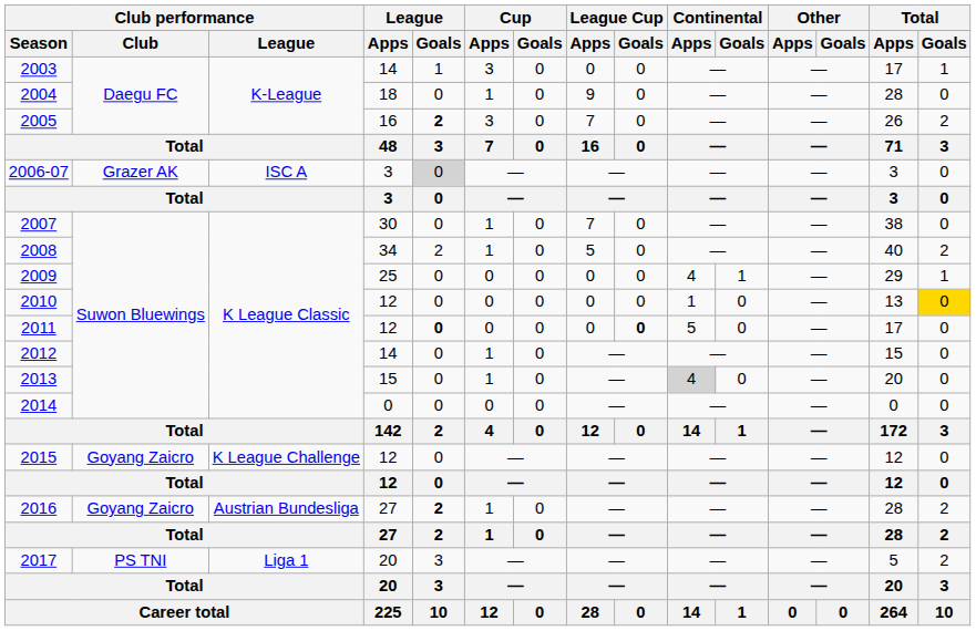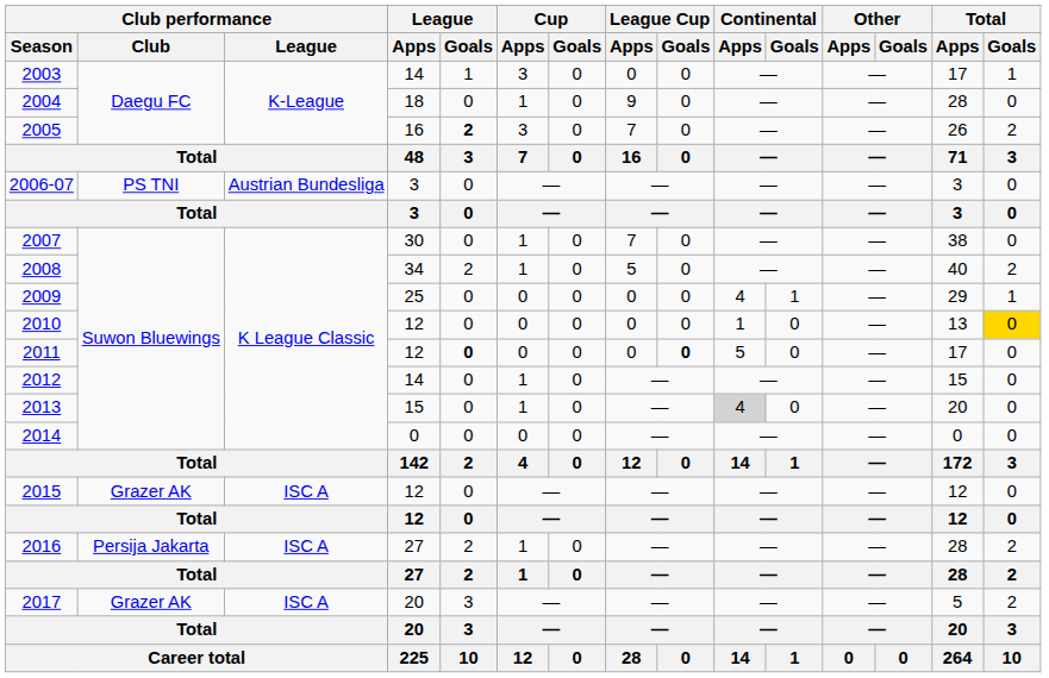 <table class="wikitable" style="text-align:center">
 <tr>
 <th colspan=3>Club performance</th>
 <th colspan=2>League</th>
 <th colspan=2>Cup</th>
 <th colspan=2>League Cup</th>
 <th colspan=2>Continental</th>
 <th colspan=2>Other</th>
 <th colspan=2>Total</th>
 </tr>
 <tr>
 <th>Season</th>
 <th>Club</th>
 <th>League</th>
 <th>Apps</th>
 <th>Goals</th>
 <th>Apps</th>
 <th>Goals</th>
 <th>Apps</th>
 <th>Goals</th>
 <th>Apps</th>
 <th>Goals</th>
 <th>Apps</th>
 <th>Goals</th>
 <th>Apps</th>
 <th>Goals</th>
 </tr>
 <tr>
 <td><a href='#'>2003</a></td>
 <td rowspan="3"><a href='#'>Daegu FC</a></td>
 <td rowspan="3"><a href='#'>K-League</a></td>
 <td>14</td>
 <td>1</td>
 <td>3</td>
 <td>0</td>
 <td>0</td>
 <td>0</td>
 <td colspan="2">—</td>
 <td colspan="2">—</td>
 <td>17</td>
 <td>1</td>
 </tr>
 <tr>
 <td><a href='#'>2004</a></td>
 <td>18</td>
 <td>0</td>
 <td>1</td>
 <td>0</td>
 <td>9</td>
 <td>0</td>
 <td colspan="2">—</td>
 <td colspan="2">—</td>
 <td>28</td>
 <td>0</td>
 </tr>
 <tr>
 <td><a href='#'>2005</a></td>
 <td>16</td>
 <td><strong>2</strong></td>
 <td>3</td>
 <td>0</td>
 <td>7</td>
 <td>0</td>
 <td colspan="2">—</td>
 <td colspan="2">—</td>
 <td>26</td>
 <td>2</td>
 </tr>
 <tr>
 <th colspan=3>Total</th>
 <th>48</th>
 <th>3</th>
 <th>7</th>
 <th>0</th>
 <th>16</th>
 <th>0</th>
 <th colspan="2">—</th>
 <th colspan="2">—</th>
 <th>71</th>
 <th>3</th>
 </tr>
 <tr>
 <td><a href='#'>2006-07</a></td>
-<td><a href='#'>Grazer AK</a></td>
-<td><a href='#'>ISC A</a></td>
+<td><a href='#'>PS TNI</a></td>
+<td><a href='#'>Austrian Bundesliga</a></td>
 <td>3</td>
-<td style="background: lightgrey;">0</td>
+<td>0</td>
 <td colspan="2">—</td>
 <td colspan="2">—</td>
 <td colspan="2">—</td>
 <td colspan="2">—</td>
 <td>3</td>
 <td>0</td>
 </tr>
 <tr>
 <th colspan=3>Total</th>
 <th>3</th>
 <th>0</th>
 <th colspan="2">—</th>
 <th colspan="2">—</th>
 <th colspan="2">—</th>
 <th colspan="2">—</th>
 <th>3</th>
 <th>0</th>
 </tr>
 <tr>
 <td><a href='#'>2007</a></td>
 <td rowspan="8"><a href='#'>Suwon Bluewings</a></td>
 <td rowspan="8"><a href='#'>K League Classic</a></td>
 <td>30</td>
 <td>0</td>
 <td>1</td>
 <td>0</td>
 <td>7</td>
 <td>0</td>
 <td colspan="2">—</td>
 <td colspan="2">—</td>
 <td>38</td>
 <td>0</td>
 </tr>
 <tr>
 <td><a href='#'>2008</a></td>
 <td>34</td>
 <td>2</td>
 <td>1</td>
 <td>0</td>
 <td>5</td>
 <td>0</td>
 <td colspan="2">—</td>
 <td colspan="2">—</td>
 <td>40</td>
 <td>2</td>
 </tr>
 <tr>
 <td><a href='#'>2009</a></td>
 <td>25</td>
 <td>0</td>
 <td>0</td>
 <td>0</td>
 <td>0</td>
 <td>0</td>
 <td>4</td>
 <td>1</td>
 <td colspan="2">—</td>
 <td>29</td>
 <td>1</td>
 </tr>
 <tr>
 <td><a href='#'>2010</a></td>
 <td>12</td>
 <td>0</td>
 <td>0</td>
 <td>0</td>
 <td>0</td>
 <td>0</td>
 <td>1</td>
 <td>0</td>
 <td colspan="2">—</td>
 <td>13</td>
 <td style="background: gold;">0</td>
 </tr>
 <tr>
 <td><a href='#'>2011</a></td>
 <td>12</td>
 <td><strong>0</strong></td>
 <td>0</td>
 <td>0</td>
 <td>0</td>
 <td><strong>0</strong></td>
 <td>5</td>
 <td>0</td>
 <td colspan="2">—</td>
 <td>17</td>
 <td>0</td>
 </tr>
 <tr>
 <td><a href='#'>2012</a></td>
 <td>14</td>
 <td>0</td>
 <td>1</td>
 <td>0</td>
 <td colspan="2">—</td>
 <td colspan="2">—</td>
 <td colspan="2">—</td>
 <td>15</td>
 <td>0</td>
 </tr>
 <tr>
 <td><a href='#'>2013</a></td>
 <td>15</td>
 <td>0</td>
 <td>1</td>
 <td>0</td>
 <td colspan="2">—</td>
 <td style="background: lightgrey;">4</td>
 <td>0</td>
 <td colspan="2">—</td>
 <td>20</td>
 <td>0</td>
 </tr>
 <tr>
 <td><a href='#'>2014</a></td>
 <td>0</td>
 <td>0</td>
 <td>0</td>
 <td>0</td>
 <td colspan="2">—</td>
 <td colspan="2">—</td>
 <td colspan="2">—</td>
 <td>0</td>
 <td>0</td>
 </tr>
 <tr>
 <th colspan=3>Total</th>
 <th>142</th>
 <th>2</th>
 <th>4</th>
 <th>0</th>
 <th>12</th>
 <th>0</th>
 <th>14</th>
 <th>1</th>
 <th colspan="2">—</th>
 <th>172</th>
 <th>3</th>
 </tr>
 <tr>
 <td><a href='#'>2015</a></td>
-<td><a href='#'>Goyang Zaicro</a></td>
-<td><a href='#'>K League Challenge</a></td>
+<td><a href='#'>Grazer AK</a></td>
+<td><a href='#'>ISC A</a></td>
 <td>12</td>
 <td>0</td>
 <td colspan="2">—</td>
 <td colspan="2">—</td>
 <td colspan="2">—</td>
 <td colspan="2">—</td>
 <td>12</td>
 <td>0</td>
 </tr>
 <tr>
 <th colspan=3>Total</th>
 <th>12</th>
 <th>0</th>
 <th colspan="2">—</th>
 <th colspan="2">—</th>
 <th colspan="2">—</th>
 <th colspan="2">—</th>
 <th>12</th>
 <th>0</th>
 </tr>
 <tr>
 <td><a href='#'>2016</a></td>
-<td><a href='#'>Goyang Zaicro</a></td>
-<td><a href='#'>Austrian Bundesliga</a></td>
+<td><a href='#'>Persija Jakarta</a></td>
+<td><a href='#'>ISC A</a></td>
 <td>27</td>
-<td><strong>2</strong></td>
+<td>2</td>
 <td>1</td>
 <td>0</td>
 <td colspan="2">—</td>
 <td colspan="2">—</td>
 <td colspan="2">—</td>
 <td>28</td>
 <td>2</td>
 </tr>
 <tr>
 <th colspan=3>Total</th>
 <th>27</th>
 <th>2</th>
 <th>1</th>
 <th>0</th>
 <th colspan="2">—</th>
 <th colspan="2">—</th>
 <th colspan="2">—</th>
 <th>28</th>
 <th>2</th>
 </tr>
 <tr>
 <td><a href='#'>2017</a></td>
-<td><a href='#'>PS TNI</a></td>
-<td><a href='#'>Liga 1</a></td>
+<td><a href='#'>Grazer AK</a></td>
+<td><a href='#'>ISC A</a></td>
 <td>20</td>
 <td>3</td>
 <td colspan=2>—</td>
 <td colspan="2">—</td>
 <td colspan="2">—</td>
 <td colspan=2>—</td>
 <td>5</td>
 <td>2</td>
 </tr>
 <tr>
 <th colspan=3>Total</th>
 <th>20</th>
 <th>3</th>
 <th colspan=2>—</th>
 <th colspan="2">—</th>
 <th colspan="2">—</th>
 <th colspan=2>—</th>
 <th>20</th>
 <th>3</th>
 </tr>
 <tr>
 <th colspan=3>Career total</th>
 <th>225</th>
 <th>10</th>
 <th>12</th>
 <th>0</th>
 <th>28</th>
 <th>0</th>
 <th>14</th>
 <th>1</th>
 <th>0</th>
 <th>0</th>
 <th>264</th>
 <th>10</th>
 </tr>
 </table>
